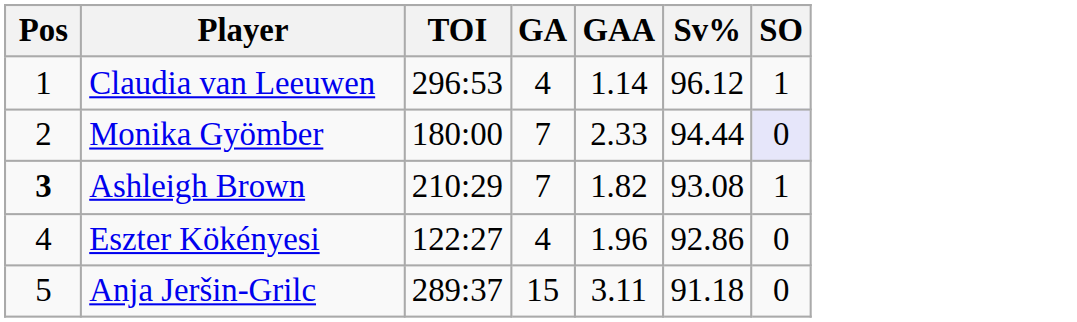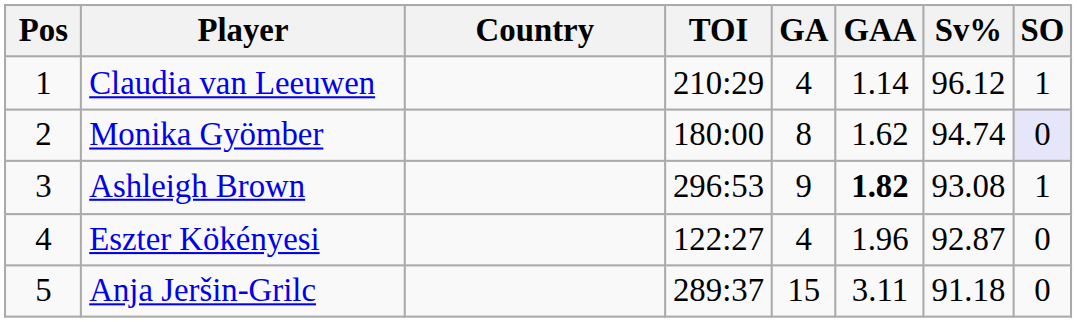 <table class="wikitable sortable" style="text-align: center;">
 <tr>
 <th width=30>Pos</th>
 <th width=150>Player</th>
+<th width=120>Country</th>
 <th width=20>TOI</th>
 <th width=20>GA</th>
 <th width=20>GAA</th>
 <th width=20>Sv%</th>
 <th width=20>SO</th>
 </tr>
 <tr>
 <td>1</td>
 <td align=left><a href='#'>Claudia van Leeuwen</a></td>
-<td>296:53</td>
+<td align=left></td>
+<td>210:29</td>
 <td>4</td>
 <td>1.14</td>
 <td>96.12</td>
 <td>1</td>
 </tr>
 <tr>
 <td>2</td>
 <td align=left><a href='#'>Monika Gyömber</a></td>
+<td align=left></td>
 <td>180:00</td>
-<td>7</td>
-<td>2.33</td>
-<td>94.44</td>
+<td>8</td>
+<td>1.62</td>
+<td>94.74</td>
 <td style="background: lavender;">0</td>
 </tr>
 <tr>
-<td><strong>3</strong></td>
+<td>3</td>
 <td align=left><a href='#'>Ashleigh Brown</a></td>
-<td>210:29</td>
-<td>7</td>
-<td>1.82</td>
+<td align=left></td>
+<td>296:53</td>
+<td>9</td>
+<td><strong>1.82</strong></td>
 <td>93.08</td>
 <td>1</td>
 </tr>
 <tr>
 <td>4</td>
 <td align=left><a href='#'>Eszter Kökényesi</a></td>
+<td align=left></td>
 <td>122:27</td>
 <td>4</td>
 <td>1.96</td>
-<td>92.86</td>
+<td>92.87</td>
 <td>0</td>
 </tr>
 <tr>
 <td>5</td>
 <td align=left><a href='#'>Anja Jeršin-Grilc</a></td>
+<td align=left></td>
 <td>289:37</td>
 <td>15</td>
 <td>3.11</td>
 <td>91.18</td>
 <td>0</td>
 </tr>
 </table>
